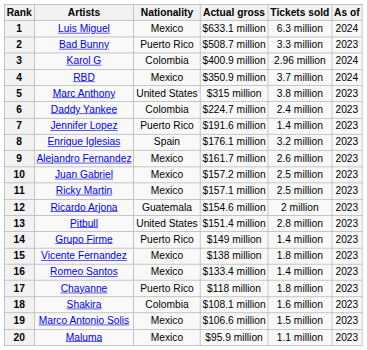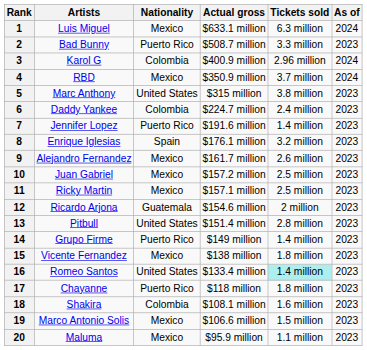 <table class="wikitable sortable plainrowheaders" style="text-align:center;">
 <tr>
 <th class="unsortable">Rank</th>
 <th>Artists</th>
 <th>Nationality</th>
 <th>Actual gross</th>
 <th>Tickets sold</th>
 <th>As of</th>
 </tr>
 <tr>
 <th>1</th>
 <td><a href='#'>Luis Miguel</a></td>
 <td>Mexico</td>
 <td>$633.1 million</td>
 <td>6.3 million</td>
 <td>2024</td>
 </tr>
 <tr>
 <th>2</th>
 <td><a href='#'>Bad Bunny</a></td>
 <td>Puerto Rico</td>
 <td>$508.7 million</td>
 <td>3.3 million</td>
 <td>2023</td>
 </tr>
 <tr>
 <th>3</th>
 <td><a href='#'>Karol G</a></td>
 <td>Colombia</td>
 <td>$400.9 million</td>
 <td>2.96 million</td>
 <td>2024</td>
 </tr>
 <tr>
 <th>4</th>
 <td><a href='#'>RBD</a></td>
 <td>Mexico</td>
 <td>$350.9 million</td>
 <td>3.7 million</td>
 <td>2024</td>
 </tr>
 <tr>
 <th>5</th>
 <td><a href='#'>Marc Anthony</a></td>
 <td>United States</td>
 <td>$315 million</td>
 <td>3.8 million</td>
 <td>2023</td>
 </tr>
 <tr>
 <th>6</th>
 <td><a href='#'>Daddy Yankee</a></td>
 <td>Colombia</td>
 <td>$224.7 million</td>
 <td>2.4 million</td>
 <td>2023</td>
 </tr>
 <tr>
 <th>7</th>
 <td><a href='#'>Jennifer Lopez</a></td>
 <td>Puerto Rico</td>
 <td>$191.6 million</td>
 <td>1.4 million</td>
 <td>2023</td>
 </tr>
 <tr>
 <th>8</th>
 <td><a href='#'>Enrique Iglesias</a></td>
 <td>Spain</td>
 <td>$176.1 million</td>
 <td>3.2 million</td>
 <td>2023</td>
 </tr>
 <tr>
 <th>9</th>
 <td><a href='#'>Alejandro Fernandez</a></td>
 <td>Mexico</td>
 <td>$161.7 million</td>
 <td>2.6 million</td>
 <td>2023</td>
 </tr>
 <tr>
 <th>10</th>
 <td><a href='#'>Juan Gabriel</a></td>
 <td>Mexico</td>
 <td>$157.2 million</td>
 <td>2.5 million</td>
 <td>2023</td>
 </tr>
 <tr>
 <th>11</th>
 <td><a href='#'>Ricky Martin</a></td>
 <td>Mexico</td>
 <td>$157.1 million</td>
 <td>2.5 million</td>
 <td>2023</td>
 </tr>
 <tr>
 <th>12</th>
 <td><a href='#'>Ricardo Arjona</a></td>
 <td>Guatemala</td>
 <td>$154.6 million</td>
 <td>2 million</td>
 <td>2023</td>
 </tr>
 <tr>
 <th>13</th>
 <td><a href='#'>Pitbull</a></td>
 <td>United States</td>
 <td>$151.4 million</td>
 <td>2.8 million</td>
 <td>2023</td>
 </tr>
 <tr>
 <th>14</th>
 <td><a href='#'>Grupo Firme</a></td>
 <td>Puerto Rico</td>
 <td>$149 million</td>
 <td>1.4 million</td>
 <td>2023</td>
 </tr>
 <tr>
 <th>15</th>
 <td><a href='#'>Vicente Fernandez</a></td>
 <td>Mexico</td>
 <td>$138 million</td>
 <td>1.8 million</td>
 <td>2023</td>
 </tr>
 <tr>
 <th>16</th>
 <td><a href='#'>Romeo Santos</a></td>
-<td>Mexico</td>
+<td>United States</td>
 <td>$133.4 million</td>
-<td>1.4 million</td>
+<td style="background: paleturquoise;">1.4 million</td>
 <td>2023</td>
 </tr>
 <tr>
 <th>17</th>
 <td><a href='#'>Chayanne</a></td>
 <td>Puerto Rico</td>
 <td>$118 million</td>
 <td>1.8 million</td>
 <td>2023</td>
 </tr>
 <tr>
 <th>18</th>
 <td><a href='#'>Shakira</a></td>
 <td>Colombia</td>
 <td>$108.1 million</td>
 <td>1.6 million</td>
 <td>2023</td>
 </tr>
 <tr>
 <th>19</th>
 <td><a href='#'>Marco Antonio Solis</a></td>
 <td>Mexico</td>
 <td>$106.6 million</td>
 <td>1.5 million</td>
 <td>2023</td>
 </tr>
 <tr>
 <th>20</th>
 <td><a href='#'>Maluma</a></td>
 <td>Mexico</td>
 <td>$95.9 million</td>
 <td>1.1 million</td>
 <td>2023</td>
 </tr>
 </table>
